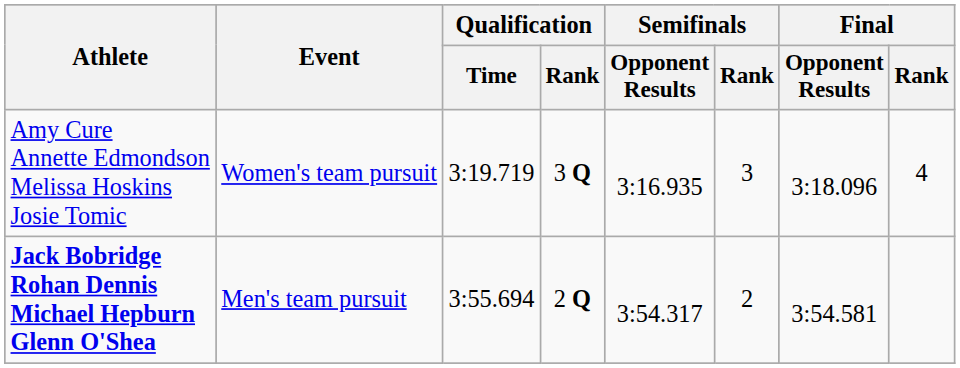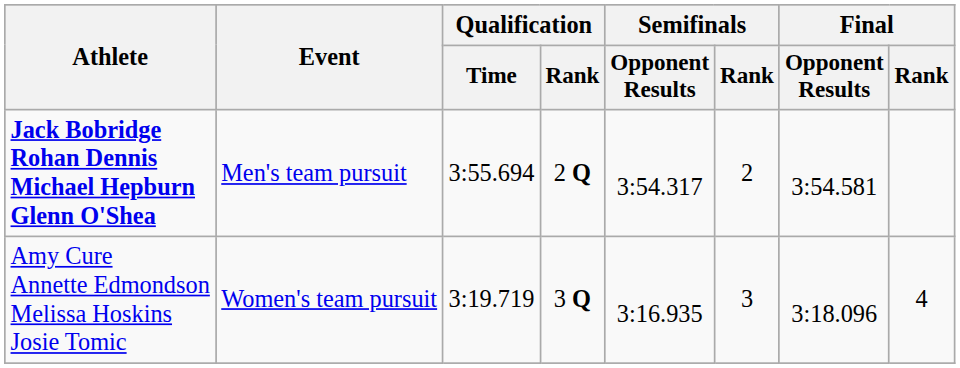 <table class="wikitable" style="font-size:90%">
 <tr>
 <th rowspan=2>Athlete</th>
 <th rowspan=2>Event</th>
 <th colspan=2>Qualification</th>
 <th colspan=2>Semifinals</th>
 <th colspan=2>Final</th>
 </tr>
 <tr style="font-size:95%">
 <th>Time</th>
 <th>Rank</th>
 <th>Opponent<br>Results</th>
 <th>Rank</th>
 <th>Opponent<br>Results</th>
 <th>Rank</th>
 </tr>
 <tr align=center>
+<td align=left><strong><a href='#'>Jack Bobridge</a><br><a href='#'>Rohan Dennis</a><br><a href='#'>Michael Hepburn</a><br><a href='#'>Glenn O'Shea</a></strong></td>
+<td align=left><a href='#'>Men's team pursuit</a></td>
+<td>3:55.694</td>
+<td>2 <strong>Q</strong></td>
+<td><br>3:54.317</td>
+<td>2</td>
+<td><br>3:54.581</td>
+<td></td>
+</tr>
+<tr align=center>
 <td align=left><a href='#'>Amy Cure</a><br><a href='#'>Annette Edmondson</a><br><a href='#'>Melissa Hoskins</a><br><a href='#'>Josie Tomic</a></td>
 <td align=left><a href='#'>Women's team pursuit</a></td>
 <td>3:19.719</td>
 <td>3 <strong>Q</strong></td>
 <td><br>3:16.935</td>
 <td>3</td>
 <td><br>3:18.096</td>
 <td>4</td>
 </tr>
-<tr align=center>
-<td align=left><strong><a href='#'>Jack Bobridge</a><br><a href='#'>Rohan Dennis</a><br><a href='#'>Michael Hepburn</a><br><a href='#'>Glenn O'Shea</a></strong></td>
-<td align=left><a href='#'>Men's team pursuit</a></td>
-<td>3:55.694</td>
-<td>2 <strong>Q</strong></td>
-<td><br>3:54.317</td>
-<td>2</td>
-<td><br>3:54.581</td>
-<td></td>
-</tr>
 </table>
